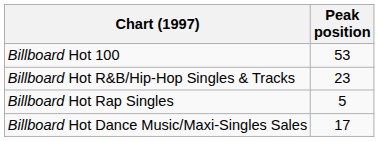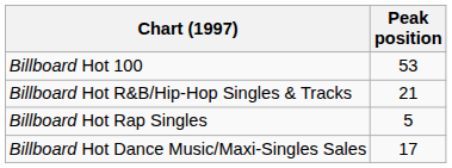 <table class="wikitable">
 <tr>
 <th>Chart (1997)</th>
 <th>Peak<br>position</th>
 </tr>
 <tr>
 <td><em>Billboard</em> Hot 100</td>
 <td align="center">53</td>
 </tr>
 <tr>
 <td><em>Billboard</em> Hot R&B/Hip-Hop Singles & Tracks</td>
-<td align="center">23</td>
+<td align="center">21</td>
 </tr>
 <tr>
 <td><em>Billboard</em> Hot Rap Singles</td>
 <td align="center">5</td>
 </tr>
 <tr>
 <td><em>Billboard</em> Hot Dance Music/Maxi-Singles Sales</td>
 <td align="center">17</td>
 </tr>
 </table>
